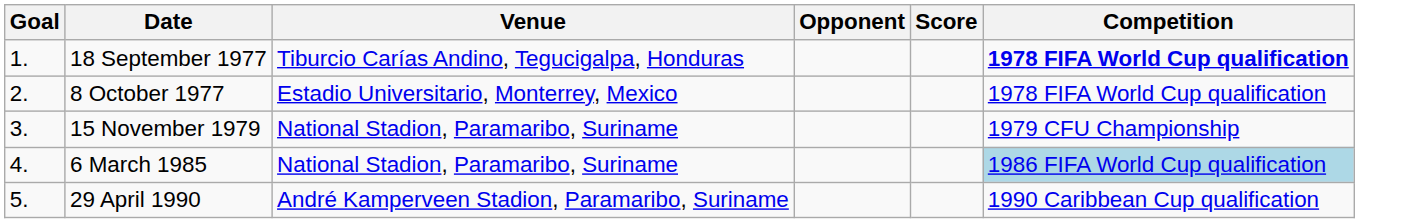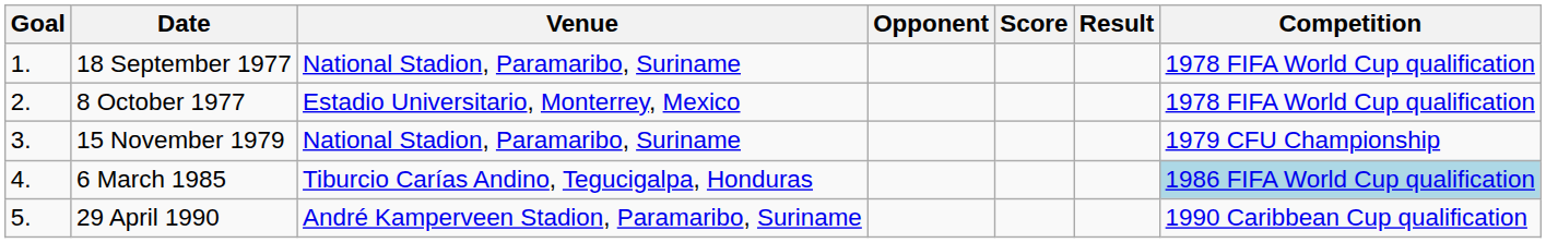 <table class="wikitable collapsible">
 <tr>
 <th>Goal</th>
 <th>Date</th>
 <th>Venue</th>
 <th>Opponent</th>
 <th>Score</th>
+<th>Result</th>
 <th>Competition</th>
 </tr>
 <tr>
 <td>1.</td>
 <td>18 September 1977</td>
-<td><a href='#'>Tiburcio Carías Andino</a>, <a href='#'>Tegucigalpa</a>, <a href='#'>Honduras</a></td>
+<td><a href='#'>National Stadion</a>, <a href='#'>Paramaribo</a>, <a href='#'>Suriname</a></td>
 <td></td>
 <td></td>
-<td><strong><a href='#'>1978 FIFA World Cup qualification</a></strong></td>
+<td></td>
+<td><a href='#'>1978 FIFA World Cup qualification</a></td>
 </tr>
 <tr>
 <td>2.</td>
 <td>8 October 1977</td>
 <td><a href='#'>Estadio Universitario</a>, <a href='#'>Monterrey</a>, <a href='#'>Mexico</a></td>
+<td></td>
 <td></td>
 <td></td>
 <td><a href='#'>1978 FIFA World Cup qualification</a></td>
 </tr>
 <tr>
 <td>3.</td>
 <td>15 November 1979</td>
 <td><a href='#'>National Stadion</a>, <a href='#'>Paramaribo</a>, <a href='#'>Suriname</a></td>
 <td></td>
 <td></td>
+<td></td>
 <td><a href='#'>1979 CFU Championship</a></td>
 </tr>
 <tr>
 <td>4.</td>
 <td>6 March 1985</td>
-<td><a href='#'>National Stadion</a>, <a href='#'>Paramaribo</a>, <a href='#'>Suriname</a></td>
+<td><a href='#'>Tiburcio Carías Andino</a>, <a href='#'>Tegucigalpa</a>, <a href='#'>Honduras</a></td>
+<td></td>
 <td></td>
 <td></td>
 <td style="background: lightblue;"><a href='#'>1986 FIFA World Cup qualification</a></td>
 </tr>
 <tr>
 <td>5.</td>
 <td>29 April 1990</td>
 <td><a href='#'>André Kamperveen Stadion</a>, <a href='#'>Paramaribo</a>, <a href='#'>Suriname</a></td>
 <td></td>
 <td></td>
+<td></td>
 <td><a href='#'>1990 Caribbean Cup qualification</a></td>
 </tr>
 </table>
